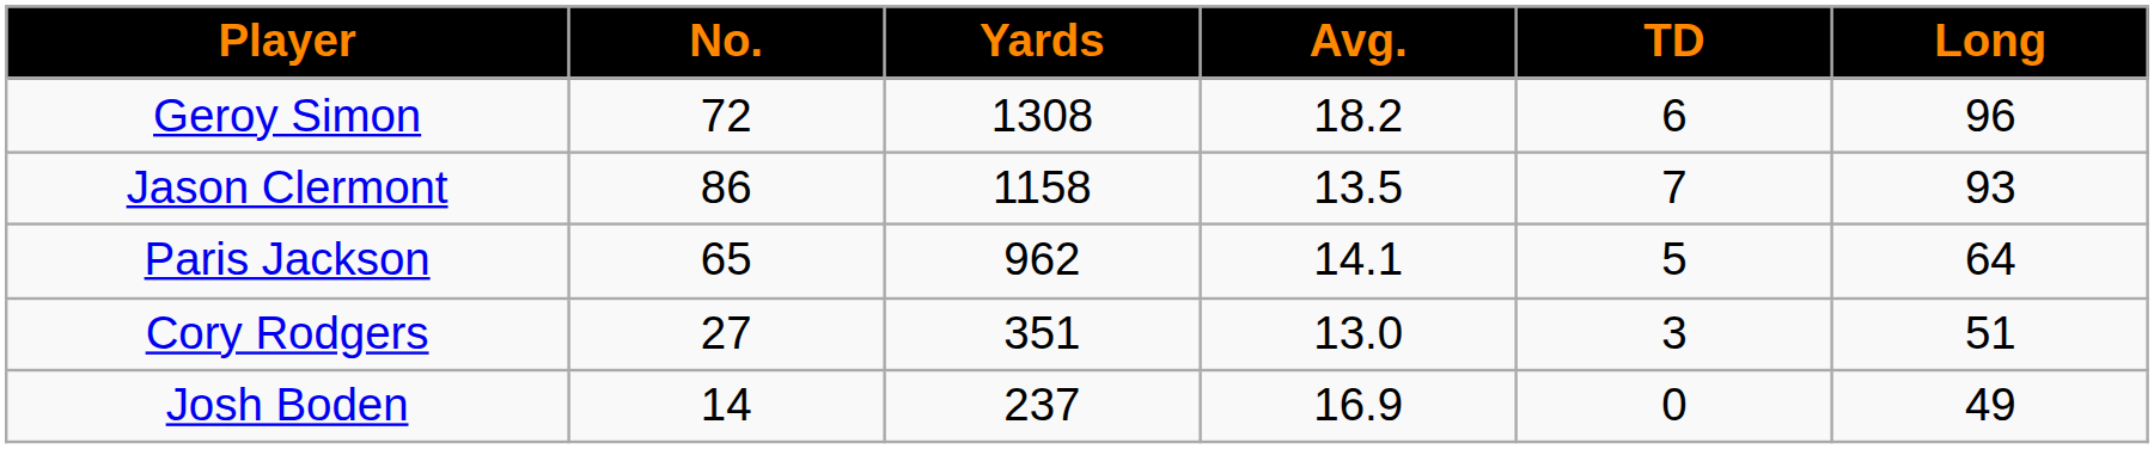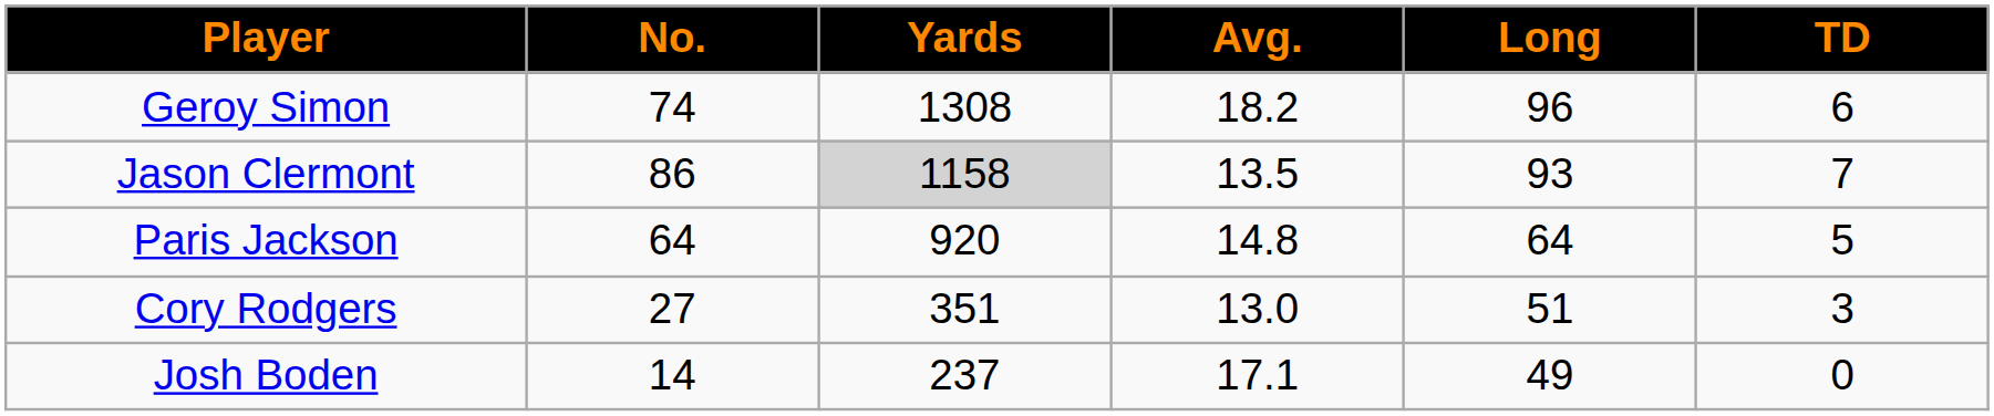 <table class="wikitable sortable">
 <tr>
 <th style="background:black;color:#FF8800;" width="16%">Player</th>
 <th style="background:black;color:#FF8800;" width="9%">No.</th>
 <th style="background:black;color:#FF8800;" width="9%">Yards</th>
 <th style="background:black;color:#FF8800;" width="9%">Avg.</th>
+<th style="background:black;color:#FF8800;" width="9%">Long</th>
 <th style="background:black;color:#FF8800;" width="9%">TD</th>
-<th style="background:black;color:#FF8800;" width="9%">Long</th>
 </tr>
 <tr align="center">
 <td><a href='#'>Geroy Simon</a></td>
-<td>72</td>
+<td>74</td>
 <td>1308</td>
 <td>18.2</td>
+<td>96</td>
 <td>6</td>
-<td>96</td>
 </tr>
 <tr align="center">
 <td><a href='#'>Jason Clermont</a></td>
 <td>86</td>
-<td>1158</td>
+<td style="background: lightgrey;">1158</td>
 <td>13.5</td>
+<td>93</td>
 <td>7</td>
-<td>93</td>
 </tr>
 <tr align="center">
 <td><a href='#'>Paris Jackson</a></td>
-<td>65</td>
-<td>962</td>
-<td>14.1</td>
+<td>64</td>
+<td>920</td>
+<td>14.8</td>
+<td>64</td>
 <td>5</td>
-<td>64</td>
 </tr>
 <tr align="center">
 <td><a href='#'>Cory Rodgers</a></td>
 <td>27</td>
 <td>351</td>
 <td>13.0</td>
+<td>51</td>
 <td>3</td>
-<td>51</td>
 </tr>
 <tr align="center">
 <td><a href='#'>Josh Boden</a></td>
 <td>14</td>
 <td>237</td>
-<td>16.9</td>
+<td>17.1</td>
+<td>49</td>
 <td>0</td>
-<td>49</td>
 </tr>
 </table>
